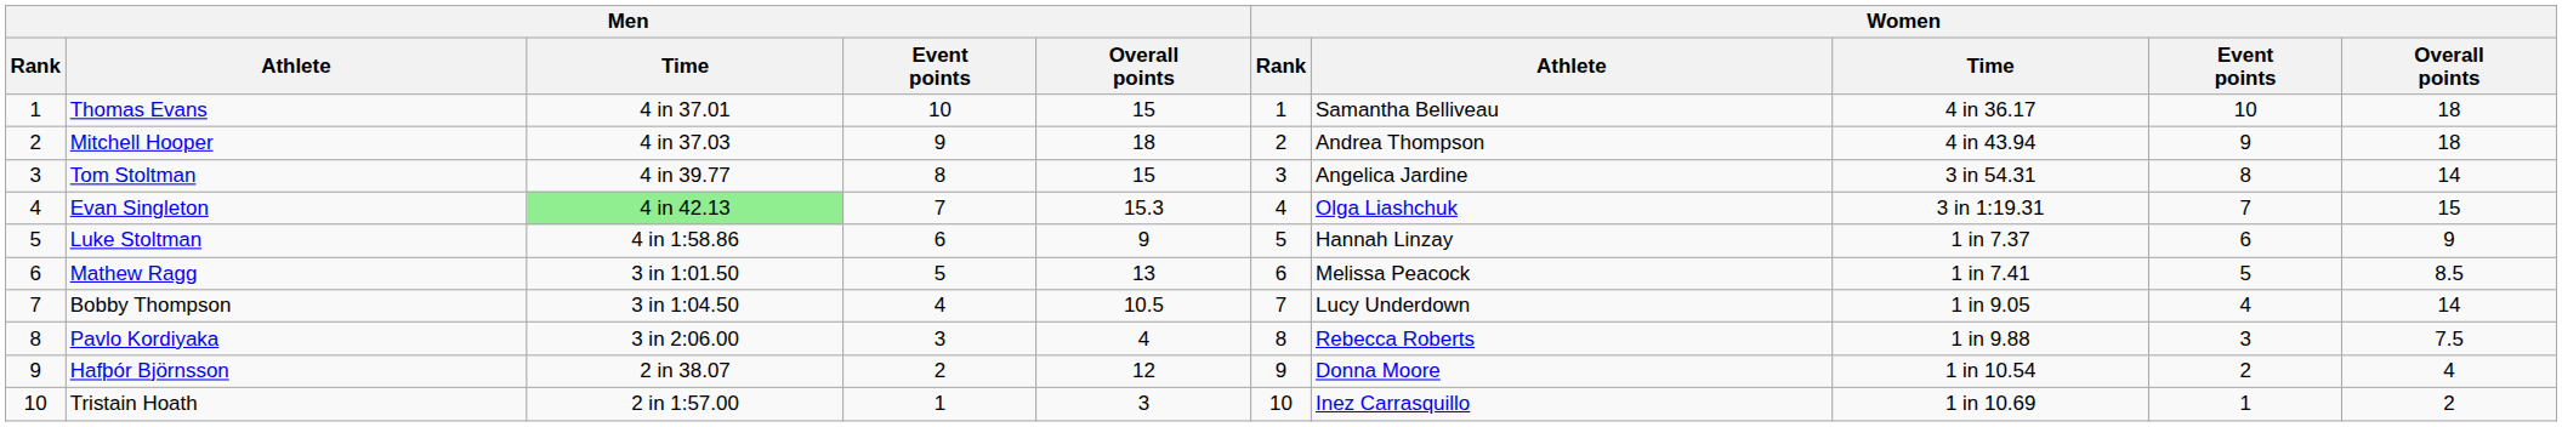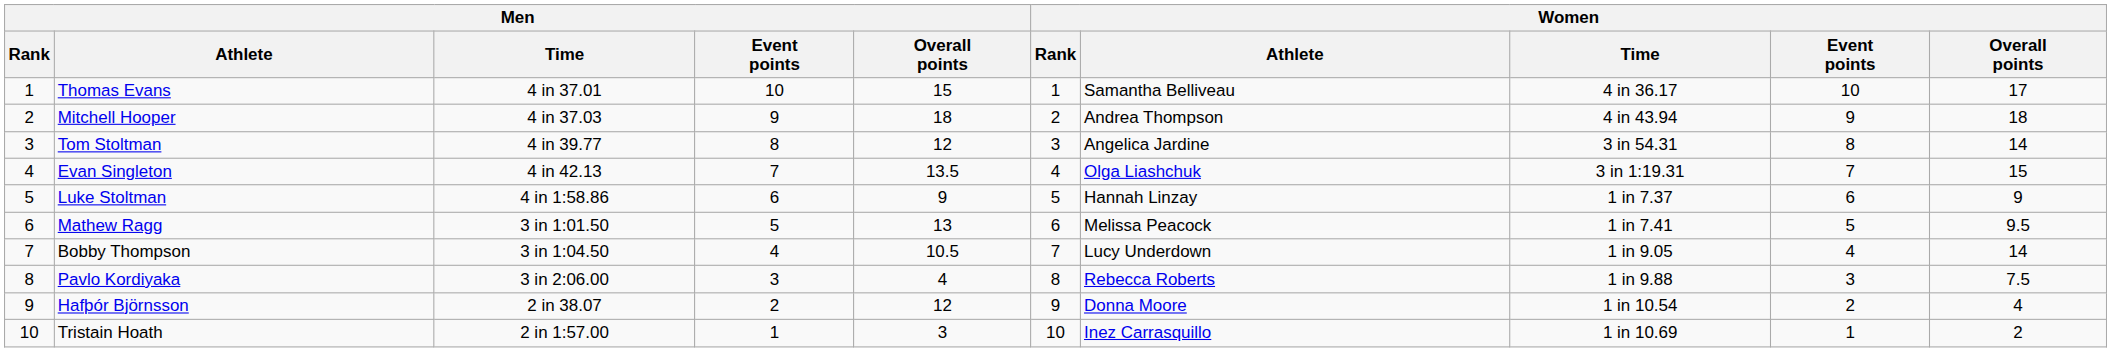 <table class="wikitable sortable" style="text-align:center;width: 100%;">
 <tr>
 <th colspan="5">Men</th>
 <th colspan="5">Women</th>
 </tr>
 <tr>
 <th scope="col" style="width: 10px;">Rank</th>
 <th scope="col">Athlete</th>
 <th scope="col">Time</th>
 <th scope="col">Event<br> points</th>
 <th scope="col">Overall<br> points</th>
 <th scope="col" style="width: 10px;">Rank</th>
 <th scope="col">Athlete</th>
 <th scope="col">Time</th>
 <th scope="col">Event<br> points</th>
 <th scope="col">Overall<br> points</th>
 </tr>
 <tr>
 <td>1</td>
 <td align=left> <a href='#'>Thomas Evans</a></td>
 <td>4 in 37.01</td>
 <td>10</td>
 <td>15</td>
 <td>1</td>
 <td align=left> Samantha Belliveau</td>
 <td>4 in 36.17</td>
 <td>10</td>
-<td>18</td>
+<td>17</td>
 </tr>
 <tr>
 <td>2</td>
 <td align=left> <a href='#'>Mitchell Hooper</a></td>
 <td>4 in 37.03</td>
 <td>9</td>
 <td>18</td>
 <td>2</td>
 <td align=left> Andrea Thompson</td>
 <td>4 in 43.94</td>
 <td>9</td>
 <td>18</td>
 </tr>
 <tr>
 <td>3</td>
 <td align=left> <a href='#'>Tom Stoltman</a></td>
 <td>4 in 39.77</td>
 <td>8</td>
-<td>15</td>
+<td>12</td>
 <td>3</td>
 <td align=left> Angelica Jardine</td>
 <td>3 in 54.31</td>
 <td>8</td>
 <td>14</td>
 </tr>
 <tr>
 <td>4</td>
 <td align=left> <a href='#'>Evan Singleton</a></td>
-<td style="background: lightgreen;">4 in 42.13</td>
+<td>4 in 42.13</td>
 <td>7</td>
-<td>15.3</td>
+<td>13.5</td>
 <td>4</td>
 <td align=left> <a href='#'>Olga Liashchuk</a></td>
 <td>3 in 1:19.31</td>
 <td>7</td>
 <td>15</td>
 </tr>
 <tr>
 <td>5</td>
 <td align=left> <a href='#'>Luke Stoltman</a></td>
 <td>4 in 1:58.86</td>
 <td>6</td>
 <td>9</td>
 <td>5</td>
 <td align=left> Hannah Linzay</td>
 <td>1 in 7.37</td>
 <td>6</td>
 <td>9</td>
 </tr>
 <tr>
 <td>6</td>
 <td align=left> <a href='#'>Mathew Ragg</a></td>
 <td>3 in 1:01.50</td>
 <td>5</td>
 <td>13</td>
 <td>6</td>
 <td align=left> Melissa Peacock</td>
 <td>1 in 7.41</td>
 <td>5</td>
-<td>8.5</td>
+<td>9.5</td>
 </tr>
 <tr>
 <td>7</td>
 <td align=left> Bobby Thompson</td>
 <td>3 in 1:04.50</td>
 <td>4</td>
 <td>10.5</td>
 <td>7</td>
 <td align=left> Lucy Underdown</td>
 <td>1 in 9.05</td>
 <td>4</td>
 <td>14</td>
 </tr>
 <tr>
 <td>8</td>
 <td align=left> <a href='#'>Pavlo Kordiyaka</a></td>
 <td>3 in 2:06.00</td>
 <td>3</td>
 <td>4</td>
 <td>8</td>
 <td align=left> <a href='#'>Rebecca Roberts</a></td>
 <td>1 in 9.88</td>
 <td>3</td>
 <td>7.5</td>
 </tr>
 <tr>
 <td>9</td>
 <td align=left> <a href='#'>Hafþór Björnsson</a></td>
 <td>2 in 38.07</td>
 <td>2</td>
 <td>12</td>
 <td>9</td>
 <td align=left> <a href='#'>Donna Moore</a></td>
 <td>1 in 10.54</td>
 <td>2</td>
 <td>4</td>
 </tr>
 <tr>
 <td>10</td>
 <td align=left> Tristain Hoath</td>
 <td>2 in 1:57.00</td>
 <td>1</td>
 <td>3</td>
 <td>10</td>
 <td align=left> <a href='#'>Inez Carrasquillo</a></td>
 <td>1 in 10.69</td>
 <td>1</td>
 <td>2</td>
 </tr>
 </table>
